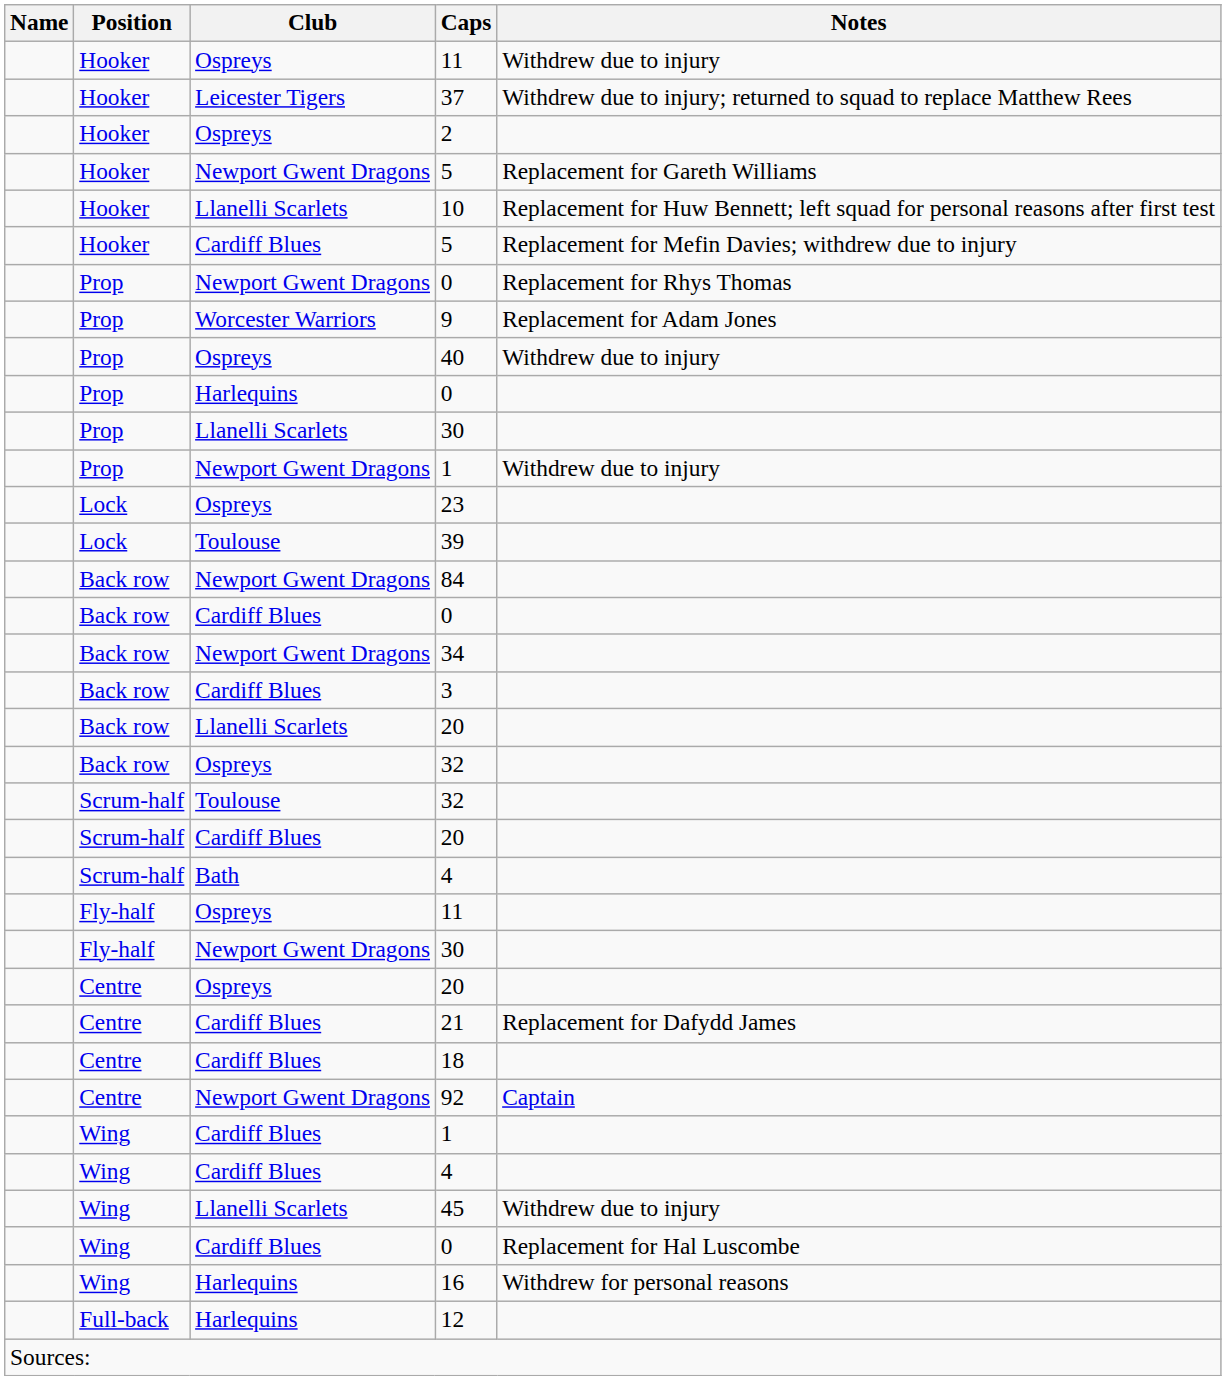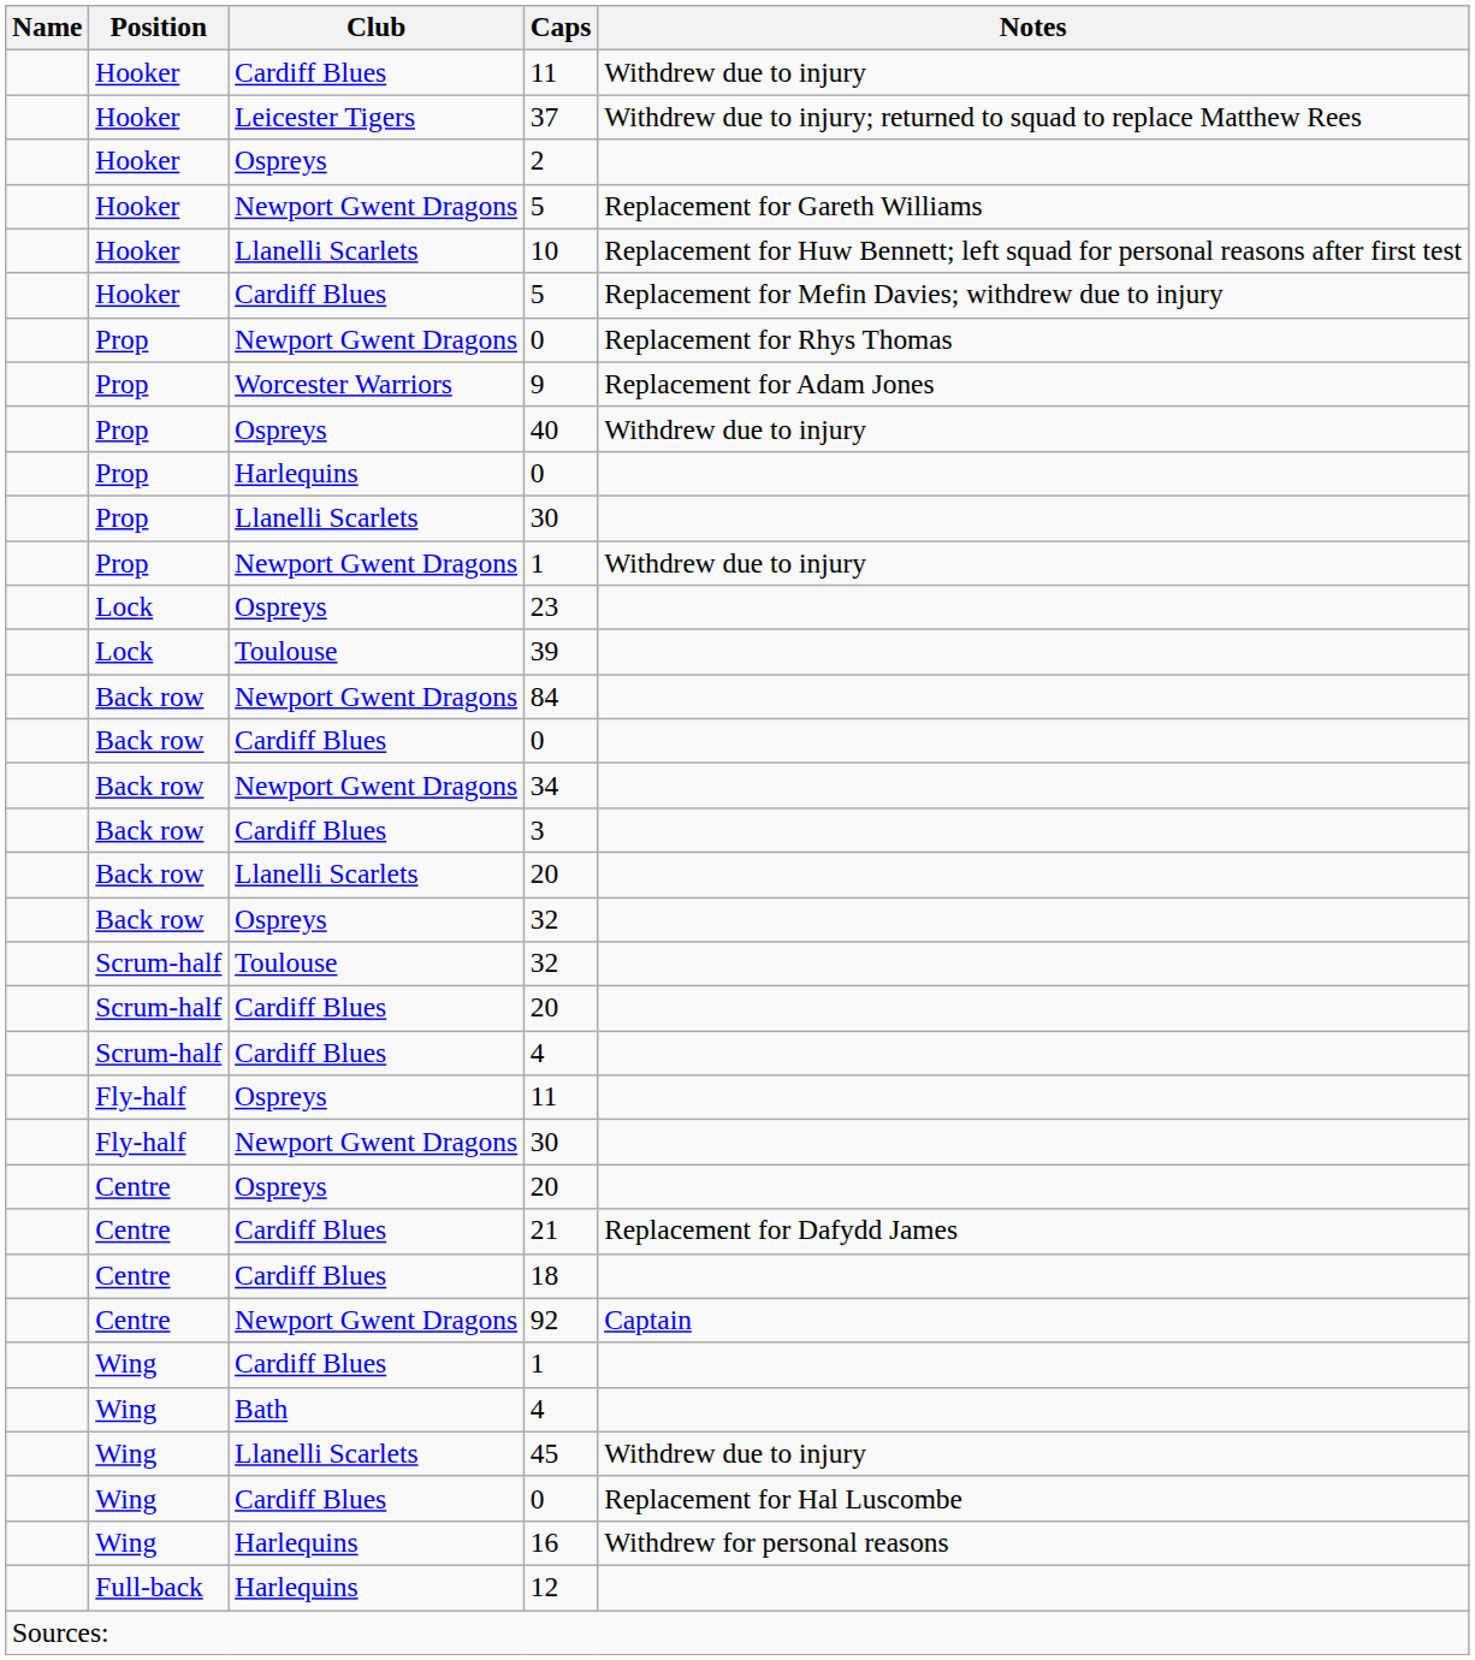 <table class="wikitable sortable">
 <tr>
 <th>Name</th>
 <th>Position</th>
 <th>Club</th>
 <th>Caps</th>
 <th class="unsortable">Notes</th>
 </tr>
 <tr>
 <td></td>
 <td><a href='#'>Hooker</a></td>
-<td><a href='#'>Ospreys</a></td>
+<td><a href='#'>Cardiff Blues</a></td>
 <td>11</td>
 <td>Withdrew due to injury</td>
 </tr>
 <tr>
 <td></td>
 <td><a href='#'>Hooker</a></td>
 <td><a href='#'>Leicester Tigers</a></td>
 <td>37</td>
 <td>Withdrew due to injury; returned to squad to replace Matthew Rees</td>
 </tr>
 <tr>
 <td></td>
 <td><a href='#'>Hooker</a></td>
 <td><a href='#'>Ospreys</a></td>
 <td>2</td>
 <td></td>
 </tr>
 <tr>
 <td></td>
 <td><a href='#'>Hooker</a></td>
 <td><a href='#'>Newport Gwent Dragons</a></td>
 <td>5</td>
 <td>Replacement for Gareth Williams</td>
 </tr>
 <tr>
 <td></td>
 <td><a href='#'>Hooker</a></td>
 <td><a href='#'>Llanelli Scarlets</a></td>
 <td>10</td>
 <td>Replacement for Huw Bennett; left squad for personal reasons after first test</td>
 </tr>
 <tr>
 <td></td>
 <td><a href='#'>Hooker</a></td>
 <td><a href='#'>Cardiff Blues</a></td>
 <td>5</td>
 <td>Replacement for Mefin Davies; withdrew due to injury</td>
 </tr>
 <tr>
 <td></td>
 <td><a href='#'>Prop</a></td>
 <td><a href='#'>Newport Gwent Dragons</a></td>
 <td>0</td>
 <td>Replacement for Rhys Thomas</td>
 </tr>
 <tr>
 <td></td>
 <td><a href='#'>Prop</a></td>
 <td><a href='#'>Worcester Warriors</a></td>
 <td>9</td>
 <td>Replacement for Adam Jones</td>
 </tr>
 <tr>
 <td></td>
 <td><a href='#'>Prop</a></td>
 <td><a href='#'>Ospreys</a></td>
 <td>40</td>
 <td>Withdrew due to injury</td>
 </tr>
 <tr>
 <td></td>
 <td><a href='#'>Prop</a></td>
 <td><a href='#'>Harlequins</a></td>
 <td>0</td>
 <td></td>
 </tr>
 <tr>
 <td></td>
 <td><a href='#'>Prop</a></td>
 <td><a href='#'>Llanelli Scarlets</a></td>
 <td>30</td>
 <td></td>
 </tr>
 <tr>
 <td></td>
 <td><a href='#'>Prop</a></td>
 <td><a href='#'>Newport Gwent Dragons</a></td>
 <td>1</td>
 <td>Withdrew due to injury</td>
 </tr>
 <tr>
 <td></td>
 <td><a href='#'>Lock</a></td>
 <td><a href='#'>Ospreys</a></td>
 <td>23</td>
 <td></td>
 </tr>
 <tr>
 <td></td>
 <td><a href='#'>Lock</a></td>
 <td><a href='#'>Toulouse</a></td>
 <td>39</td>
 <td></td>
 </tr>
 <tr>
 <td></td>
 <td><a href='#'>Back row</a></td>
 <td><a href='#'>Newport Gwent Dragons</a></td>
 <td>84</td>
 <td></td>
 </tr>
 <tr>
 <td></td>
 <td><a href='#'>Back row</a></td>
 <td><a href='#'>Cardiff Blues</a></td>
 <td>0</td>
 <td></td>
 </tr>
 <tr>
 <td></td>
 <td><a href='#'>Back row</a></td>
 <td><a href='#'>Newport Gwent Dragons</a></td>
 <td>34</td>
 <td></td>
 </tr>
 <tr>
 <td></td>
 <td><a href='#'>Back row</a></td>
 <td><a href='#'>Cardiff Blues</a></td>
 <td>3</td>
 <td></td>
 </tr>
 <tr>
 <td></td>
 <td><a href='#'>Back row</a></td>
 <td><a href='#'>Llanelli Scarlets</a></td>
 <td>20</td>
 <td></td>
 </tr>
 <tr>
 <td></td>
 <td><a href='#'>Back row</a></td>
 <td><a href='#'>Ospreys</a></td>
 <td>32</td>
 <td></td>
 </tr>
 <tr>
 <td></td>
 <td><a href='#'>Scrum-half</a></td>
 <td><a href='#'>Toulouse</a></td>
 <td>32</td>
 <td></td>
 </tr>
 <tr>
 <td></td>
 <td><a href='#'>Scrum-half</a></td>
 <td><a href='#'>Cardiff Blues</a></td>
 <td>20</td>
 <td></td>
 </tr>
 <tr>
 <td></td>
 <td><a href='#'>Scrum-half</a></td>
-<td><a href='#'>Bath</a></td>
+<td><a href='#'>Cardiff Blues</a></td>
 <td>4</td>
 <td></td>
 </tr>
 <tr>
 <td></td>
 <td><a href='#'>Fly-half</a></td>
 <td><a href='#'>Ospreys</a></td>
 <td>11</td>
 <td></td>
 </tr>
 <tr>
 <td></td>
 <td><a href='#'>Fly-half</a></td>
 <td><a href='#'>Newport Gwent Dragons</a></td>
 <td>30</td>
 <td></td>
 </tr>
 <tr>
 <td></td>
 <td><a href='#'>Centre</a></td>
 <td><a href='#'>Ospreys</a></td>
 <td>20</td>
 <td></td>
 </tr>
 <tr>
 <td></td>
 <td><a href='#'>Centre</a></td>
 <td><a href='#'>Cardiff Blues</a></td>
 <td>21</td>
 <td>Replacement for Dafydd James</td>
 </tr>
 <tr>
 <td></td>
 <td><a href='#'>Centre</a></td>
 <td><a href='#'>Cardiff Blues</a></td>
 <td>18</td>
 <td></td>
 </tr>
 <tr>
 <td></td>
 <td><a href='#'>Centre</a></td>
 <td><a href='#'>Newport Gwent Dragons</a></td>
 <td>92</td>
 <td><a href='#'>Captain</a></td>
 </tr>
 <tr>
 <td></td>
 <td><a href='#'>Wing</a></td>
 <td><a href='#'>Cardiff Blues</a></td>
 <td>1</td>
 <td></td>
 </tr>
 <tr>
 <td></td>
 <td><a href='#'>Wing</a></td>
-<td><a href='#'>Cardiff Blues</a></td>
+<td><a href='#'>Bath</a></td>
 <td>4</td>
 <td></td>
 </tr>
 <tr>
 <td></td>
 <td><a href='#'>Wing</a></td>
 <td><a href='#'>Llanelli Scarlets</a></td>
 <td>45</td>
 <td>Withdrew due to injury</td>
 </tr>
 <tr>
 <td></td>
 <td><a href='#'>Wing</a></td>
 <td><a href='#'>Cardiff Blues</a></td>
 <td>0</td>
 <td>Replacement for Hal Luscombe</td>
 </tr>
 <tr>
 <td></td>
 <td><a href='#'>Wing</a></td>
 <td><a href='#'>Harlequins</a></td>
 <td>16</td>
 <td>Withdrew for personal reasons</td>
 </tr>
 <tr>
 <td></td>
 <td><a href='#'>Full-back</a></td>
 <td><a href='#'>Harlequins</a></td>
 <td>12</td>
 <td></td>
 </tr>
 <tr>
 <td colspan="5">Sources: </td>
 </tr>
 </table>
